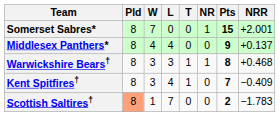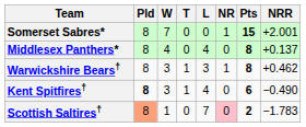 <table class="wikitable plainrowheaders" style="text-align:center;">
 <tr>
 <th scope="col" width=175>Team</th>
 <th scope="col" width=20 abbr="Played">Pld</th>
 <th scope="col" width=20 abbr="Won">W</th>
+<th scope="col" width=20 abbr="Tied">T</th>
 <th scope="col" width=20 abbr="Lost">L</th>
-<th scope="col" width=20 abbr="Tied">T</th>
 <th scope="col" width=20 abbr="No result">NR</th>
 <th scope="col" width=20 abbr="Points">Pts</th>
 <th scope="col" width=20 abbr="Net run rate">NRR</th>
 </tr>
 <tr style="background:#ccffcc;">
 <th scope="row" style="text-align:left;">Somerset Sabres*</th>
 <td>8</td>
 <td>7</td>
 <td>0</td>
 <td>0</td>
 <td>1</td>
 <td><strong>15</strong></td>
 <td>+2.001</td>
 </tr>
 <tr style="background:#ccffcc;">
 <th scope="row" style="text-align:left;"><a href='#'>Middlesex Panthers</a>*</th>
 <td>8</td>
 <td>4</td>
+<td>0</td>
 <td>4</td>
 <td>0</td>
-<td>0</td>
-<td><strong>9</strong></td>
+<td><strong>8</strong></td>
 <td>+0.137</td>
 </tr>
 <tr>
 <th scope="row" style="text-align:left;"><a href='#'>Warwickshire Bears</a><sup>†</sup></th>
 <td>8</td>
 <td>3</td>
+<td>1</td>
 <td>3</td>
 <td>1</td>
-<td>1</td>
 <td><strong>8</strong></td>
-<td>+0.468</td>
+<td>+0.462</td>
 </tr>
 <tr>
 <th scope="row" style="text-align:left;"><a href='#'>Kent Spitfires</a><sup>†</sup></th>
-<td>8</td>
+<td><strong>8</strong></td>
 <td>3</td>
+<td>1</td>
 <td>4</td>
-<td>1</td>
 <td>0</td>
-<td><strong>7</strong></td>
-<td>−0.409</td>
+<td><strong>6</strong></td>
+<td>−0.490</td>
 </tr>
 <tr>
 <th scope="row" style="text-align:left;"><a href='#'>Scottish Saltires</a><sup>†</sup></th>
 <td style="background: lightsalmon;">8</td>
 <td>1</td>
+<td>0</td>
 <td>7</td>
-<td>0</td>
-<td>0</td>
+<td style="background: pink;">0</td>
 <td><strong>2</strong></td>
 <td>−1.783</td>
 </tr>
 </table>
